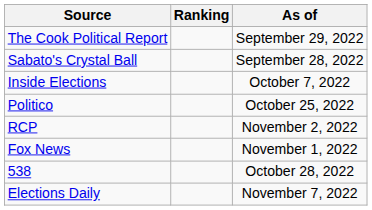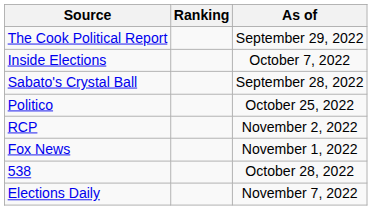 <table class="wikitable" style="text-align:center">
 <tr>
 <th>Source</th>
 <th>Ranking</th>
 <th>As of</th>
 </tr>
 <tr>
 <td align=left><a href='#'>The Cook Political Report</a></td>
 <td></td>
 <td>September 29, 2022</td>
 </tr>
 <tr>
+<td align=left><a href='#'>Inside Elections</a></td>
+<td></td>
+<td>October 7, 2022</td>
+</tr>
+<tr>
 <td align=left><a href='#'>Sabato's Crystal Ball</a></td>
 <td></td>
 <td>September 28, 2022</td>
-</tr>
-<tr>
-<td align=left><a href='#'>Inside Elections</a></td>
-<td></td>
-<td>October 7, 2022</td>
 </tr>
 <tr>
 <td align=left><a href='#'>Politico</a></td>
 <td></td>
 <td>October 25, 2022</td>
 </tr>
 <tr>
 <td align=left><a href='#'>RCP</a></td>
 <td></td>
 <td>November 2, 2022</td>
 </tr>
 <tr>
 <td align=left><a href='#'>Fox News</a></td>
 <td></td>
 <td>November 1, 2022</td>
 </tr>
 <tr>
 <td align="left"><a href='#'>538</a></td>
 <td></td>
 <td>October 28, 2022</td>
 </tr>
 <tr>
 <td align="left"><a href='#'>Elections Daily</a></td>
 <td></td>
 <td>November 7, 2022</td>
 </tr>
 </table>
